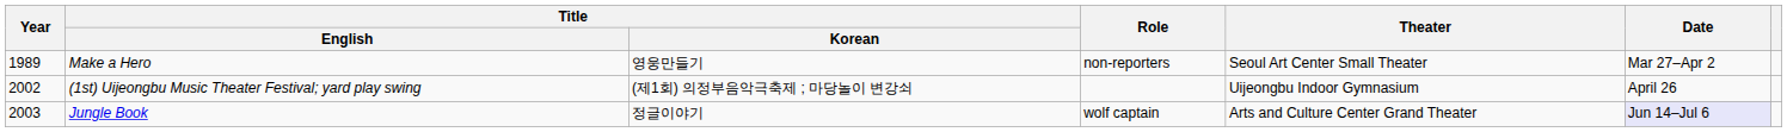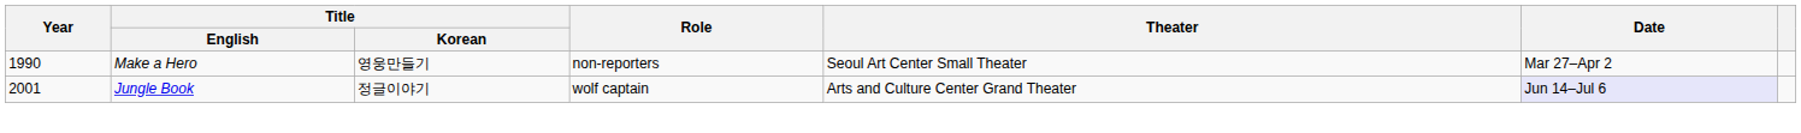 <table class="wikitable sortable" style="clear:none; font-size:100%; padding:0 auto; width:100%; margin:auto">
 <tr>
 <th rowspan="2" scope="col">Year</th>
 <th colspan="2" scope="col">Title</th>
 <th rowspan="2" scope="col">Role</th>
 <th rowspan="2" scope="col">Theater</th>
 <th rowspan="2" scope="col">Date</th>
 <th rowspan="2" scope="col" class="unsortable"></th>
 </tr>
 <tr>
 <th>English</th>
 <th>Korean</th>
 </tr>
 <tr>
-<td>1989</td>
+<td>1990</td>
 <td><em>Make a Hero</em></td>
 <td>영웅만들기</td>
 <td>non-reporters</td>
 <td>Seoul Art Center Small Theater</td>
 <td>Mar 27–Apr 2</td>
 <td></td>
 </tr>
 <tr>
-<td>2002</td>
-<td><em>(1st) Uijeongbu Music Theater Festival; yard play swing</em></td>
-<td>(제1회) 의정부음악극축제 ; 마당놀이 변강쇠</td>
-<td></td>
-<td>Uijeongbu Indoor Gymnasium</td>
-<td>April 26</td>
-<td></td>
-</tr>
-<tr>
-<td>2003</td>
+<td>2001</td>
 <td><em><a href='#'>Jungle Book</a></em></td>
 <td>정글이야기</td>
 <td>wolf captain</td>
 <td>Arts and Culture Center Grand Theater</td>
 <td style="background: lavender;">Jun 14–Jul 6</td>
 <td scope="col"></td>
 </tr>
 </table>
